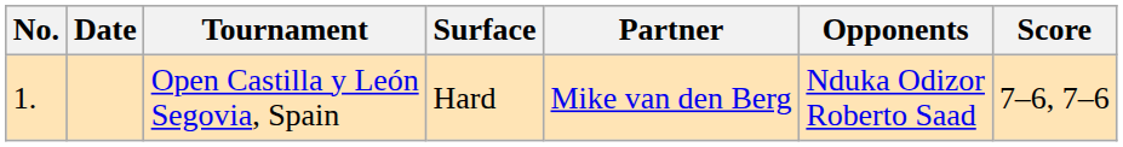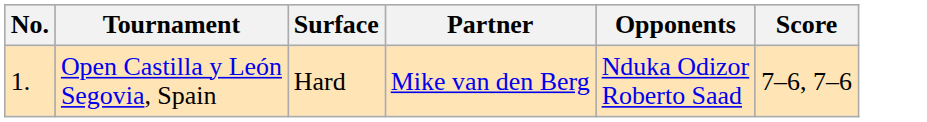 <table class="sortable wikitable">
 <tr>
 <th>No.</th>
-<th>Date</th>
 <th>Tournament</th>
 <th>Surface</th>
 <th>Partner</th>
 <th>Opponents</th>
 <th class="unsortable">Score</th>
 </tr>
 <tr style="background:moccasin;">
 <td>1.</td>
-<td></td>
 <td><a href='#'>Open Castilla y León</a><br><a href='#'>Segovia</a>, Spain</td>
 <td>Hard</td>
 <td> <a href='#'>Mike van den Berg</a></td>
 <td> <a href='#'>Nduka Odizor</a> <br>  <a href='#'>Roberto Saad</a></td>
 <td>7–6, 7–6</td>
 </tr>
 </table>
